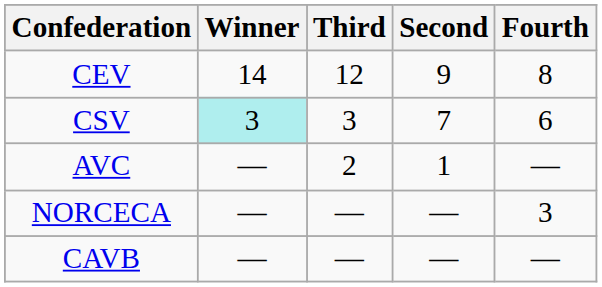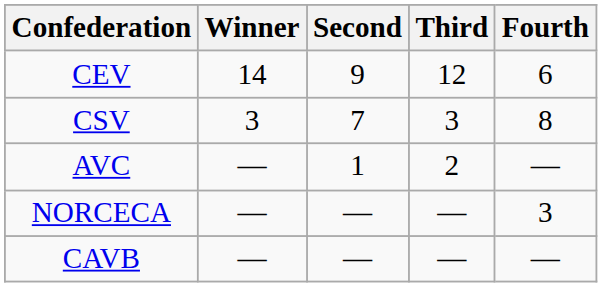 <table class="wikitable sortable" style="text-align: center;">
 <tr>
 <th>Confederation</th>
 <th data-sort-type="number">Winner</th>
+<th data-sort-type="number">Second</th>
 <th data-sort-type="number">Third</th>
-<th data-sort-type="number">Second</th>
 <th data-sort-type="number">Fourth</th>
 </tr>
 <tr>
 <td><a href='#'>CEV</a></td>
 <td>14</td>
+<td>9</td>
 <td>12</td>
-<td>9</td>
-<td>8</td>
+<td>6</td>
 </tr>
 <tr>
 <td><a href='#'>CSV</a></td>
-<td style="background: paleturquoise;">3</td>
 <td>3</td>
 <td>7</td>
-<td>6</td>
+<td>3</td>
+<td>8</td>
 </tr>
 <tr>
 <td><a href='#'>AVC</a></td>
 <td>—</td>
+<td>1</td>
 <td>2</td>
-<td>1</td>
 <td>—</td>
 </tr>
 <tr>
 <td><a href='#'>NORCECA</a></td>
 <td>—</td>
 <td>—</td>
 <td>—</td>
 <td>3</td>
 </tr>
 <tr>
 <td><a href='#'>CAVB</a></td>
 <td>—</td>
 <td>—</td>
 <td>—</td>
 <td>—</td>
 </tr>
 </table>
